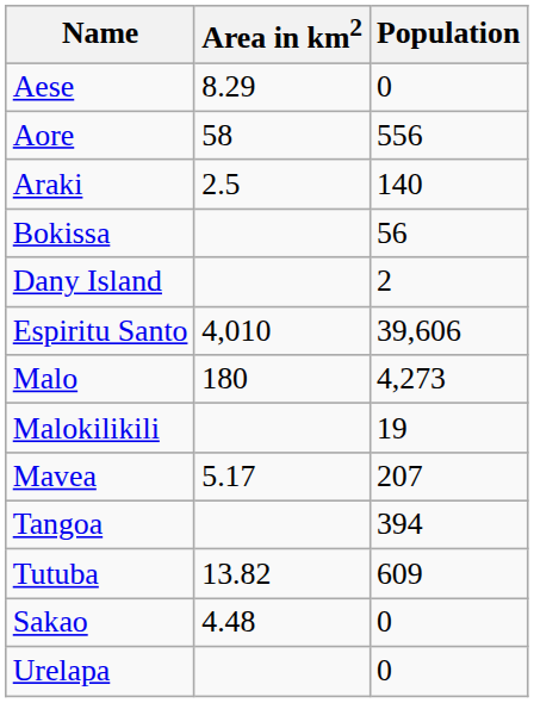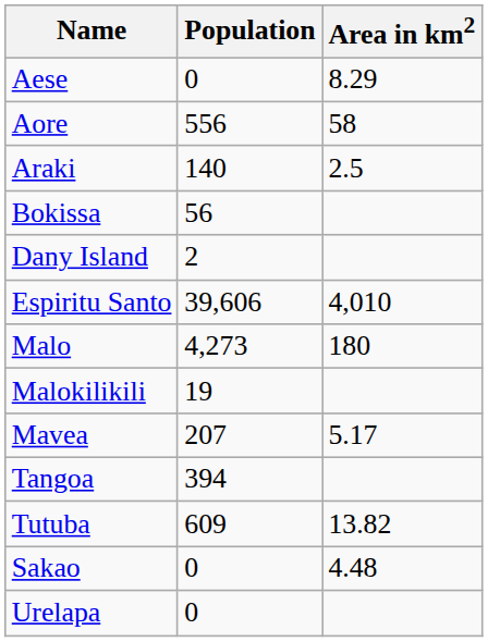 <table class="wikitable sortable">
 <tr>
 <th>Name</th>
+<th>Population</th>
 <th>Area in km<sup>2</sup></th>
-<th>Population</th>
 </tr>
 <tr>
 <td><a href='#'>Aese</a></td>
+<td>0</td>
 <td>8.29</td>
-<td>0</td>
 </tr>
 <tr>
 <td><a href='#'>Aore</a></td>
+<td>556</td>
 <td>58</td>
-<td>556</td>
 </tr>
 <tr>
 <td><a href='#'>Araki</a></td>
+<td>140</td>
 <td>2.5</td>
-<td>140</td>
 </tr>
 <tr>
 <td><a href='#'>Bokissa</a></td>
+<td>56</td>
 <td></td>
-<td>56</td>
 </tr>
 <tr>
 <td><a href='#'>Dany Island</a></td>
+<td>2</td>
 <td></td>
-<td>2</td>
 </tr>
 <tr>
 <td><a href='#'>Espiritu Santo</a></td>
+<td>39,606</td>
 <td>4,010</td>
-<td>39,606</td>
 </tr>
 <tr>
 <td><a href='#'>Malo</a></td>
+<td>4,273</td>
 <td>180</td>
-<td>4,273</td>
 </tr>
 <tr>
 <td><a href='#'>Malokilikili</a></td>
+<td>19</td>
 <td></td>
-<td>19</td>
 </tr>
 <tr>
 <td><a href='#'>Mavea</a></td>
+<td>207</td>
 <td>5.17</td>
-<td>207</td>
 </tr>
 <tr>
 <td><a href='#'>Tangoa</a></td>
+<td>394</td>
 <td></td>
-<td>394</td>
 </tr>
 <tr>
 <td><a href='#'>Tutuba</a></td>
+<td>609</td>
 <td>13.82</td>
-<td>609</td>
 </tr>
 <tr>
 <td><a href='#'>Sakao</a></td>
+<td>0</td>
 <td>4.48</td>
-<td>0</td>
 </tr>
 <tr>
 <td><a href='#'>Urelapa</a></td>
+<td>0</td>
 <td></td>
-<td>0</td>
 </tr>
 </table>
